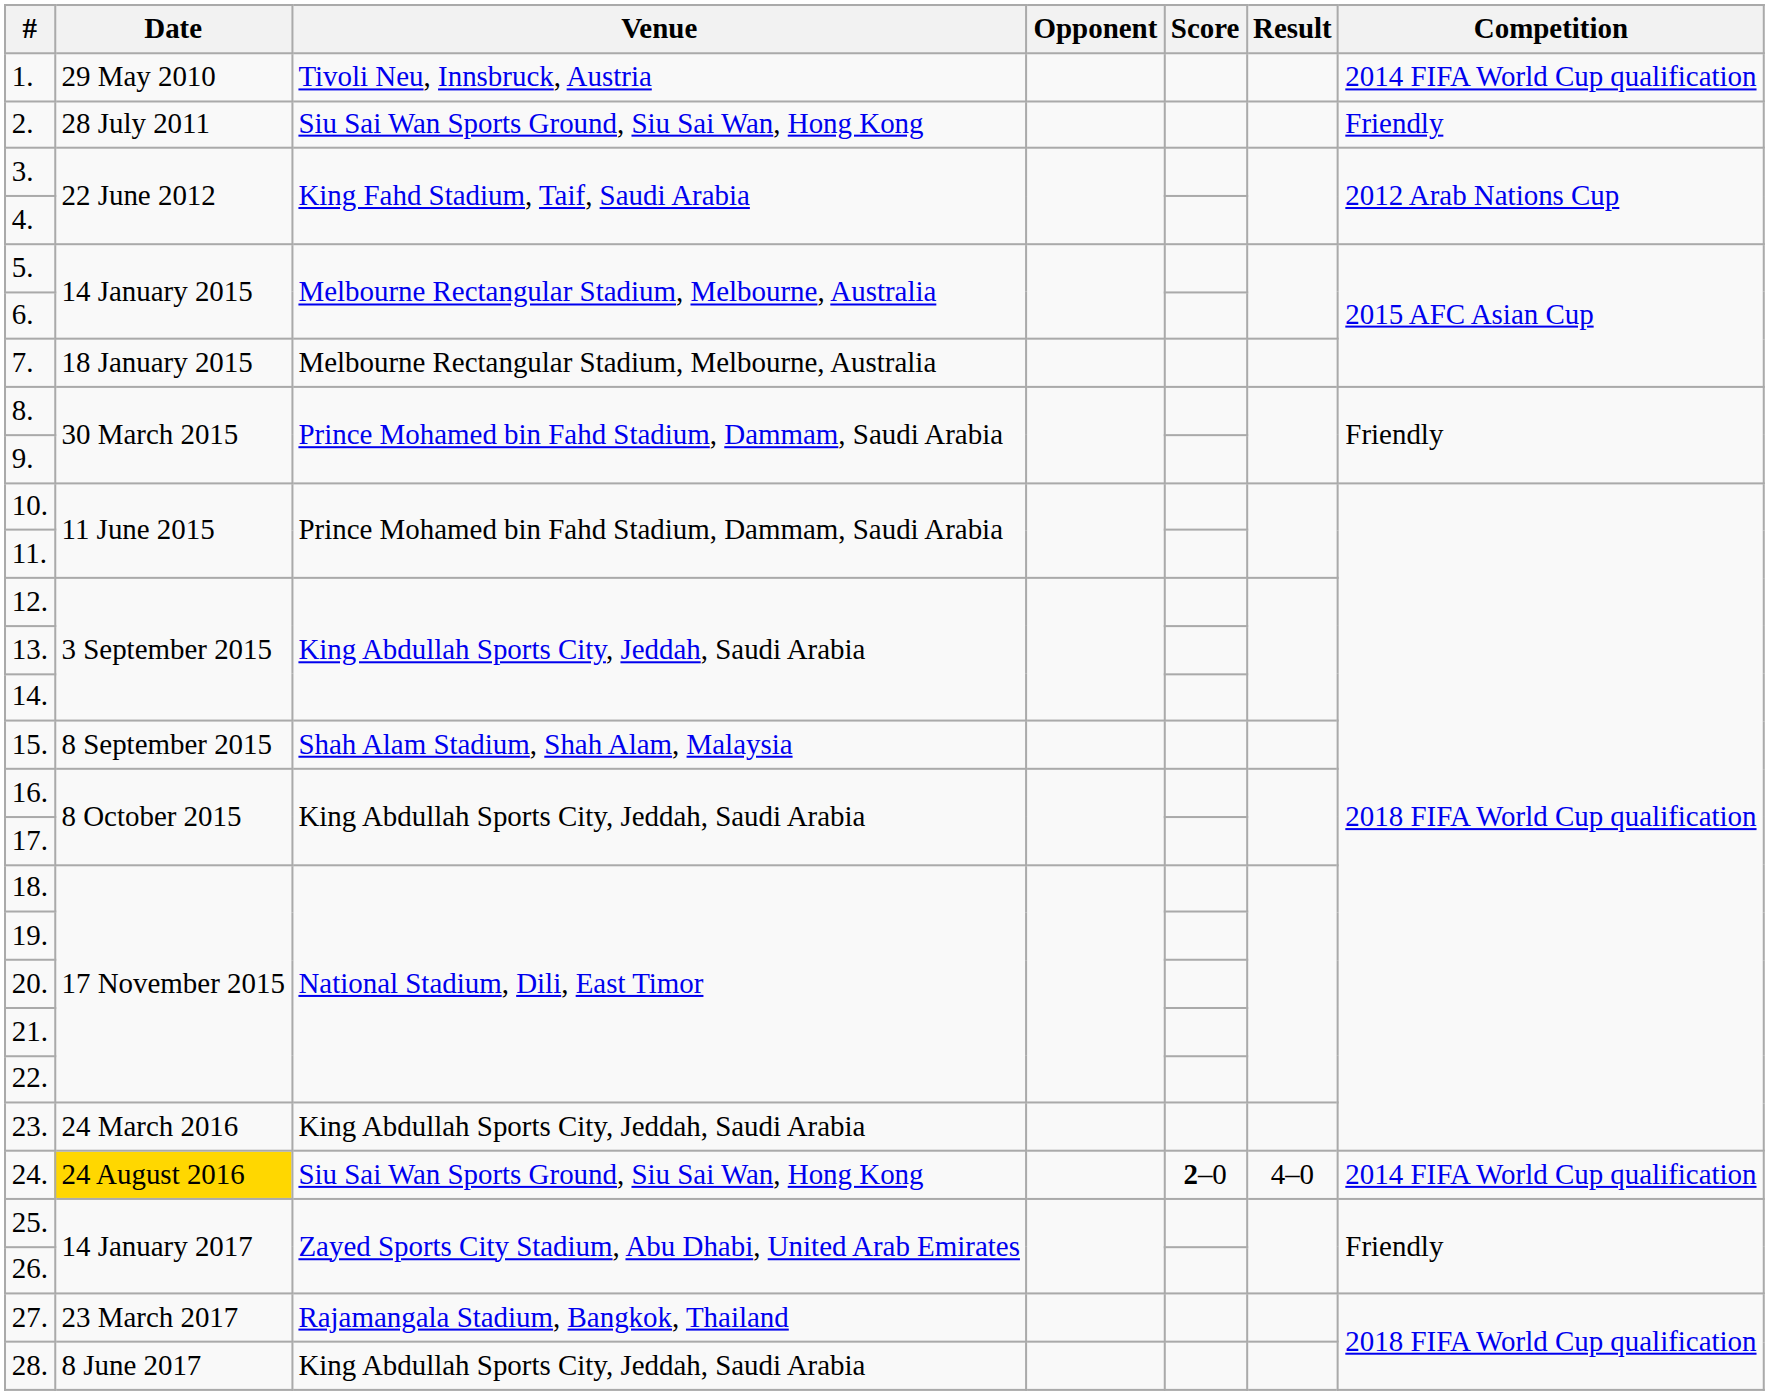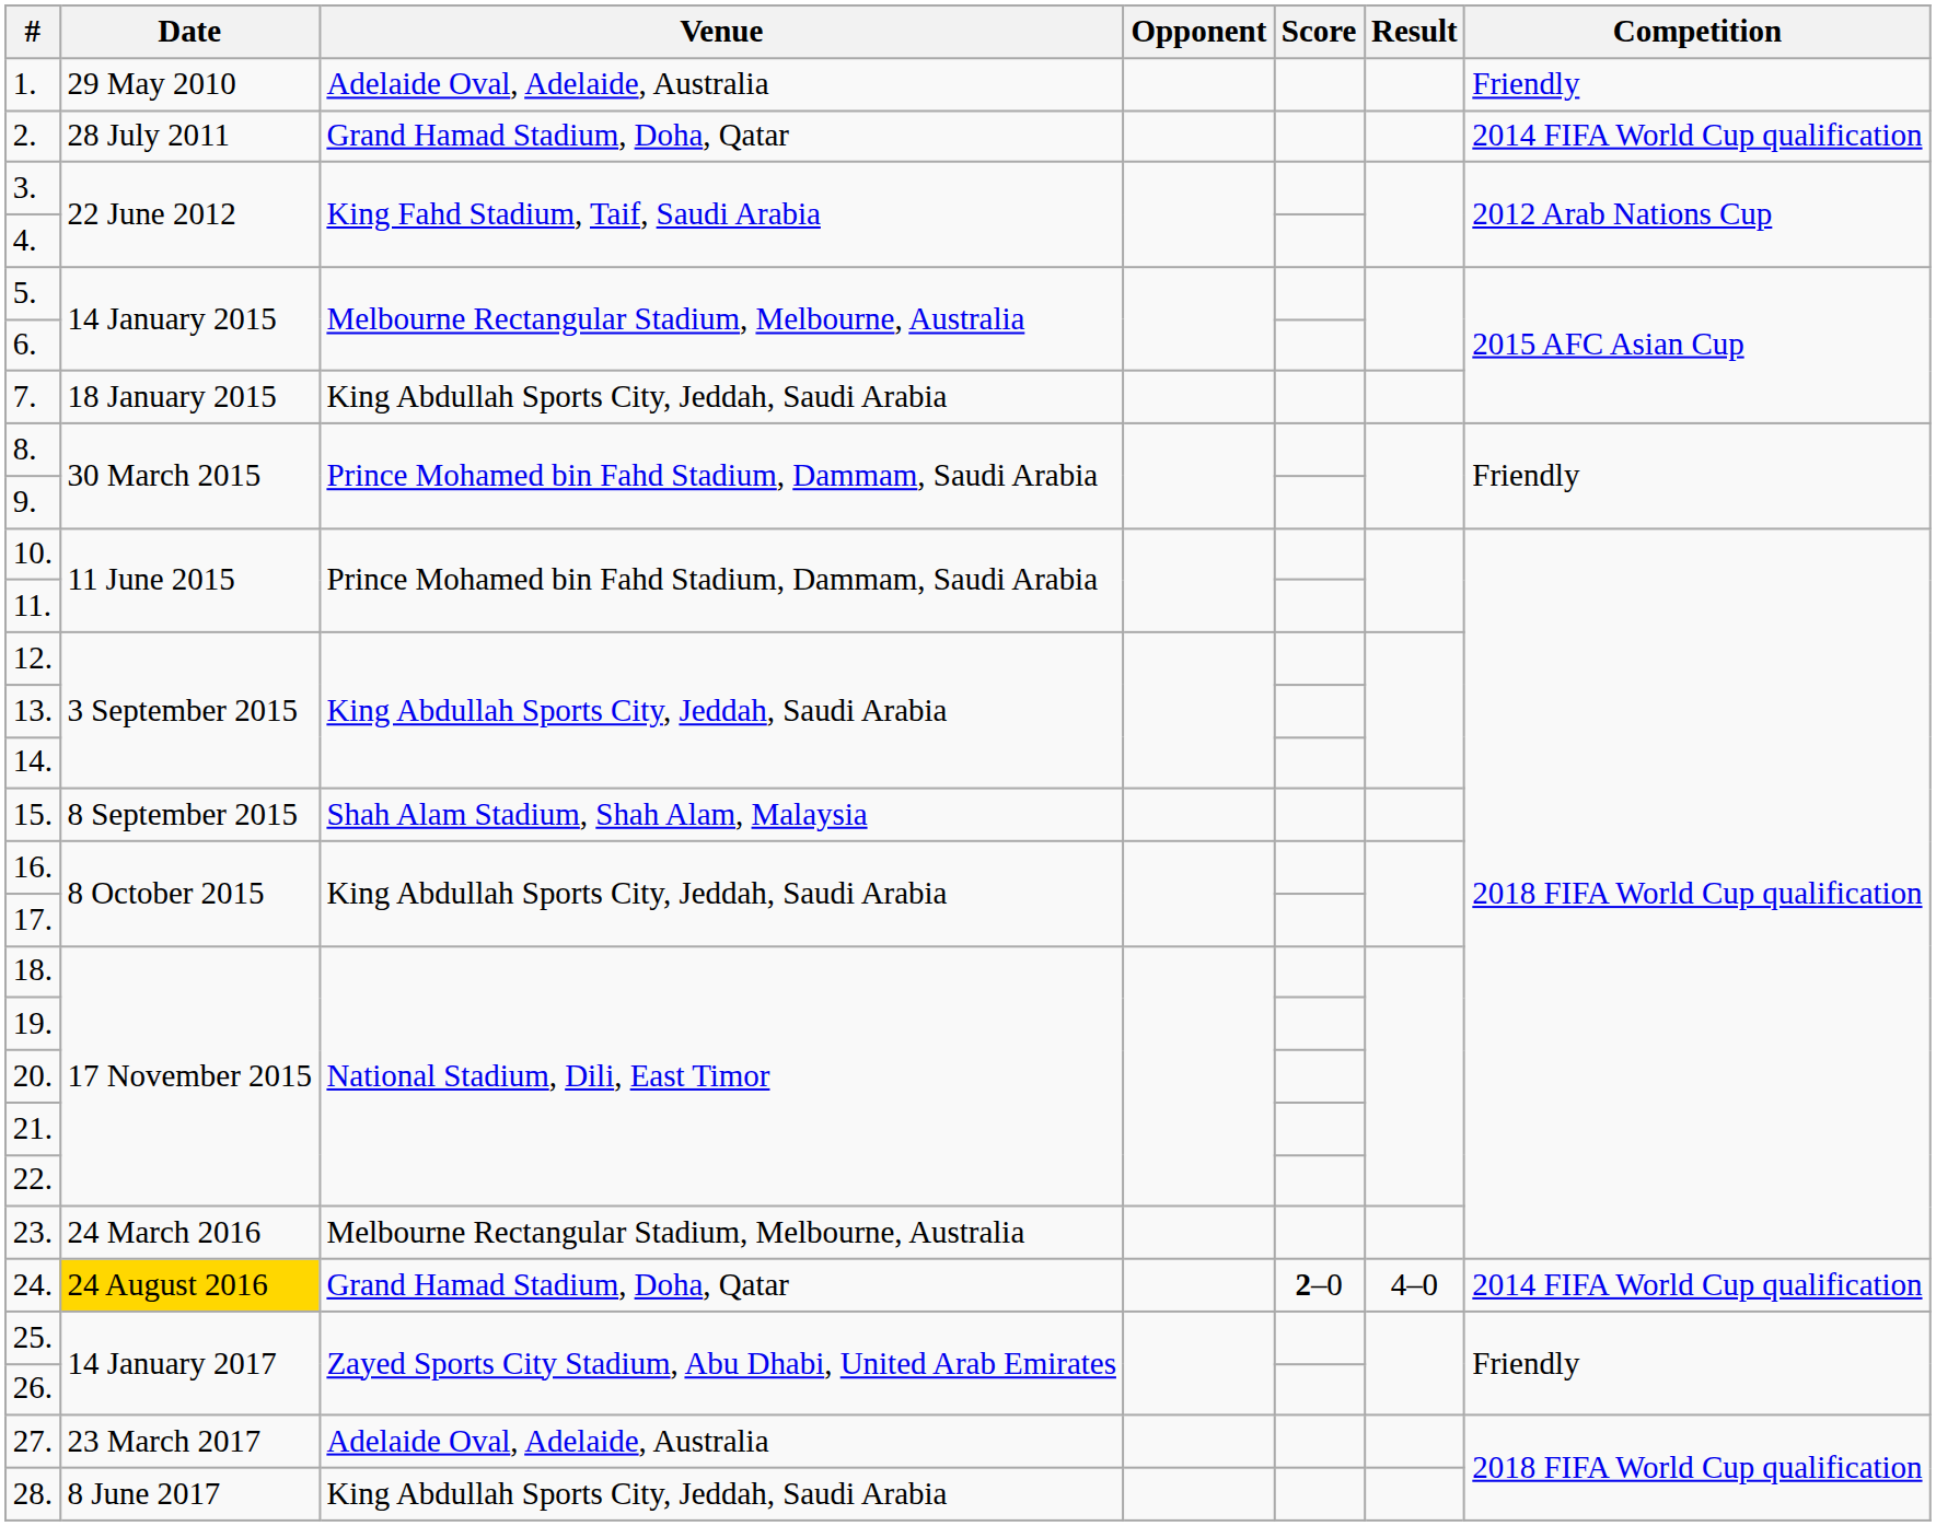 <table class="wikitable sortable" style="font-size:90%;">
 <tr>
 <th>#</th>
 <th>Date</th>
 <th>Venue</th>
 <th>Opponent</th>
 <th>Score</th>
 <th>Result</th>
 <th>Competition</th>
 </tr>
 <tr>
 <td>1.</td>
 <td>29 May 2010</td>
-<td><a href='#'>Tivoli Neu</a>, <a href='#'>Innsbruck</a>, <a href='#'>Austria</a></td>
+<td><a href='#'>Adelaide Oval</a>, <a href='#'>Adelaide</a>, Australia</td>
+<td></td>
+<td></td>
+<td></td>
+<td><a href='#'>Friendly</a></td>
+</tr>
+<tr>
+<td>2.</td>
+<td>28 July 2011</td>
+<td><a href='#'>Grand Hamad Stadium</a>, <a href='#'>Doha</a>, Qatar</td>
 <td></td>
 <td></td>
 <td></td>
 <td><a href='#'>2014 FIFA World Cup qualification</a></td>
-</tr>
-<tr>
-<td>2.</td>
-<td>28 July 2011</td>
-<td><a href='#'>Siu Sai Wan Sports Ground</a>, <a href='#'>Siu Sai Wan</a>, <a href='#'>Hong Kong</a></td>
-<td></td>
-<td></td>
-<td></td>
-<td><a href='#'>Friendly</a></td>
 </tr>
 <tr>
 <td>3.</td>
 <td rowspan="2">22 June 2012</td>
 <td rowspan="2"><a href='#'>King Fahd Stadium</a>, <a href='#'>Taif</a>, <a href='#'>Saudi Arabia</a></td>
 <td rowspan="2"></td>
 <td></td>
 <td rowspan="2"></td>
 <td rowspan="2"><a href='#'>2012 Arab Nations Cup</a></td>
 </tr>
 <tr>
 <td>4.</td>
 <td></td>
 </tr>
 <tr>
 <td>5.</td>
 <td rowspan="2">14 January 2015</td>
 <td rowspan="2"><a href='#'>Melbourne Rectangular Stadium</a>, <a href='#'>Melbourne</a>, <a href='#'>Australia</a></td>
 <td rowspan="2"></td>
 <td></td>
 <td rowspan="2"></td>
 <td rowspan="3"><a href='#'>2015 AFC Asian Cup</a></td>
 </tr>
 <tr>
 <td>6.</td>
 <td></td>
 </tr>
 <tr>
 <td>7.</td>
 <td>18 January 2015</td>
-<td>Melbourne Rectangular Stadium, Melbourne, Australia</td>
+<td>King Abdullah Sports City, Jeddah, Saudi Arabia</td>
 <td></td>
 <td></td>
 <td></td>
 </tr>
 <tr>
 <td>8.</td>
 <td rowspan="2">30 March 2015</td>
 <td rowspan="2"><a href='#'>Prince Mohamed bin Fahd Stadium</a>, <a href='#'>Dammam</a>, Saudi Arabia</td>
 <td rowspan="2"></td>
 <td></td>
 <td rowspan="2"></td>
 <td rowspan="2">Friendly</td>
 </tr>
 <tr>
 <td>9.</td>
 <td></td>
 </tr>
 <tr>
 <td>10.</td>
 <td rowspan="2">11 June 2015</td>
 <td rowspan="2">Prince Mohamed bin Fahd Stadium, Dammam, Saudi Arabia</td>
 <td rowspan="2"></td>
 <td></td>
 <td rowspan="2"></td>
 <td rowspan="14"><a href='#'>2018 FIFA World Cup qualification</a></td>
 </tr>
 <tr>
 <td>11.</td>
 <td></td>
 </tr>
 <tr>
 <td>12.</td>
 <td rowspan="3">3 September 2015</td>
 <td rowspan="3"><a href='#'>King Abdullah Sports City</a>, <a href='#'>Jeddah</a>, Saudi Arabia</td>
 <td rowspan="3"></td>
 <td></td>
 <td rowspan="3"></td>
 </tr>
 <tr>
 <td>13.</td>
 <td></td>
 </tr>
 <tr>
 <td>14.</td>
 <td></td>
 </tr>
 <tr>
 <td>15.</td>
 <td>8 September 2015</td>
 <td><a href='#'>Shah Alam Stadium</a>, <a href='#'>Shah Alam</a>, <a href='#'>Malaysia</a></td>
 <td></td>
 <td></td>
 <td></td>
 </tr>
 <tr>
 <td>16.</td>
 <td rowspan="2">8 October 2015</td>
 <td rowspan="2">King Abdullah Sports City, Jeddah, Saudi Arabia</td>
 <td rowspan="2"></td>
 <td></td>
 <td rowspan="2"></td>
 </tr>
 <tr>
 <td>17.</td>
 <td></td>
 </tr>
 <tr>
 <td>18.</td>
 <td rowspan="5">17 November 2015</td>
 <td rowspan="5"><a href='#'>National Stadium</a>, <a href='#'>Dili</a>, <a href='#'>East Timor</a></td>
 <td rowspan="5"></td>
 <td></td>
 <td rowspan="5"></td>
 </tr>
 <tr>
 <td>19.</td>
 <td></td>
 </tr>
 <tr>
 <td>20.</td>
 <td></td>
 </tr>
 <tr>
 <td>21.</td>
 <td></td>
 </tr>
 <tr>
 <td>22.</td>
 <td></td>
 </tr>
 <tr>
 <td>23.</td>
 <td>24 March 2016</td>
-<td>King Abdullah Sports City, Jeddah, Saudi Arabia</td>
+<td>Melbourne Rectangular Stadium, Melbourne, Australia</td>
 <td></td>
 <td></td>
 <td></td>
 </tr>
 <tr>
 <td>24.</td>
 <td style="background: gold;">24 August 2016</td>
-<td><a href='#'>Siu Sai Wan Sports Ground</a>, <a href='#'>Siu Sai Wan</a>, <a href='#'>Hong Kong</a></td>
+<td><a href='#'>Grand Hamad Stadium</a>, <a href='#'>Doha</a>, Qatar</td>
 <td></td>
 <td align=center><strong>2</strong>–0</td>
 <td align=center>4–0</td>
 <td><a href='#'>2014 FIFA World Cup qualification</a></td>
 </tr>
 <tr>
 <td>25.</td>
 <td rowspan="2">14 January 2017</td>
 <td rowspan="2"><a href='#'>Zayed Sports City Stadium</a>, <a href='#'>Abu Dhabi</a>, <a href='#'>United Arab Emirates</a></td>
 <td rowspan="2"></td>
 <td></td>
 <td rowspan="2"></td>
 <td rowspan="2">Friendly</td>
 </tr>
 <tr>
 <td>26.</td>
 <td></td>
 </tr>
 <tr>
 <td>27.</td>
 <td>23 March 2017</td>
-<td><a href='#'>Rajamangala Stadium</a>, <a href='#'>Bangkok</a>, <a href='#'>Thailand</a></td>
+<td><a href='#'>Adelaide Oval</a>, <a href='#'>Adelaide</a>, Australia</td>
 <td></td>
 <td></td>
 <td></td>
 <td rowspan=2><a href='#'>2018 FIFA World Cup qualification</a></td>
 </tr>
 <tr>
 <td>28.</td>
 <td>8 June 2017</td>
 <td>King Abdullah Sports City, Jeddah, Saudi Arabia</td>
 <td></td>
 <td></td>
 <td></td>
 </tr>
 </table>
